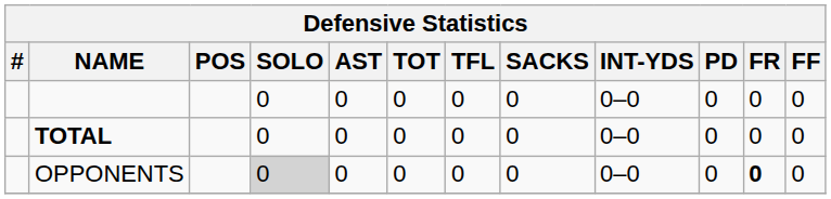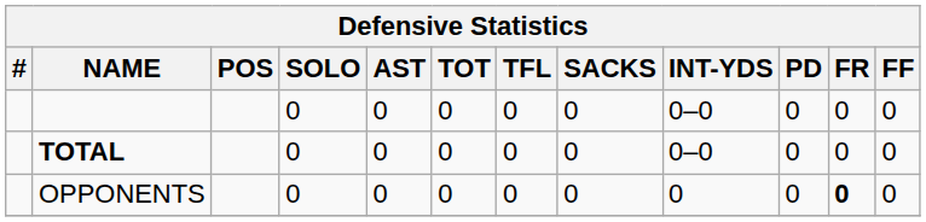 <table class="wikitable sortable collapsible collapsed">
 <tr>
 <th colspan="16">Defensive Statistics</th>
 </tr>
 <tr>
 <th>#</th>
 <th>NAME</th>
 <th>POS</th>
 <th>SOLO</th>
 <th>AST</th>
 <th>TOT</th>
 <th>TFL</th>
 <th>SACKS</th>
 <th>INT-YDS</th>
 <th>PD</th>
 <th>FR</th>
 <th>FF</th>
 </tr>
 <tr>
 <td></td>
 <td></td>
 <td></td>
 <td>0</td>
 <td>0</td>
 <td>0</td>
 <td>0</td>
 <td>0</td>
 <td>0–0</td>
 <td>0</td>
 <td>0</td>
 <td>0</td>
 </tr>
 <tr>
 <td></td>
 <td><strong>TOTAL</strong></td>
 <td></td>
 <td>0</td>
 <td>0</td>
 <td>0</td>
 <td>0</td>
 <td>0</td>
 <td>0–0</td>
 <td>0</td>
 <td>0</td>
 <td>0</td>
 </tr>
 <tr>
 <td></td>
 <td>OPPONENTS</td>
 <td></td>
-<td style="background: lightgrey;">0</td>
 <td>0</td>
 <td>0</td>
 <td>0</td>
 <td>0</td>
-<td>0–0</td>
+<td>0</td>
+<td>0</td>
 <td>0</td>
 <td><strong>0</strong></td>
 <td>0</td>
 </tr>
 <tr>
 </tr>
 </table>
